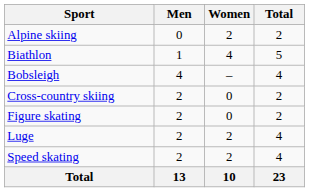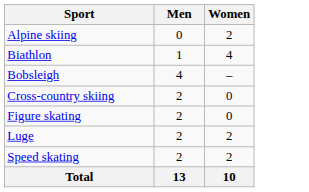 <table class="wikitable sortable" style="text-align:center;">
 <tr>
 <th width=180>Sport</th>
 <th width=55>Men</th>
 <th width=55>Women</th>
-<th width=55>Total</th>
 </tr>
 <tr>
 <td align=left><a href='#'>Alpine skiing</a></td>
 <td>0</td>
-<td>2</td>
 <td>2</td>
 </tr>
 <tr>
 <td align=left><a href='#'>Biathlon</a></td>
 <td>1</td>
 <td>4</td>
-<td>5</td>
 </tr>
 <tr>
 <td align=left><a href='#'>Bobsleigh</a></td>
 <td>4</td>
 <td>–</td>
-<td>4</td>
 </tr>
 <tr>
 <td align=left><a href='#'>Cross-country skiing</a></td>
 <td>2</td>
 <td>0</td>
-<td>2</td>
 </tr>
 <tr>
 <td align=left><a href='#'>Figure skating</a></td>
 <td>2</td>
 <td>0</td>
-<td>2</td>
 </tr>
 <tr>
 <td align=left><a href='#'>Luge</a></td>
 <td>2</td>
 <td>2</td>
-<td>4</td>
 </tr>
 <tr>
 <td align=left><a href='#'>Speed skating</a></td>
 <td>2</td>
 <td>2</td>
-<td>4</td>
 </tr>
 <tr>
 <th>Total</th>
 <th>13</th>
 <th>10</th>
-<th>23</th>
 </tr>
 </table>
